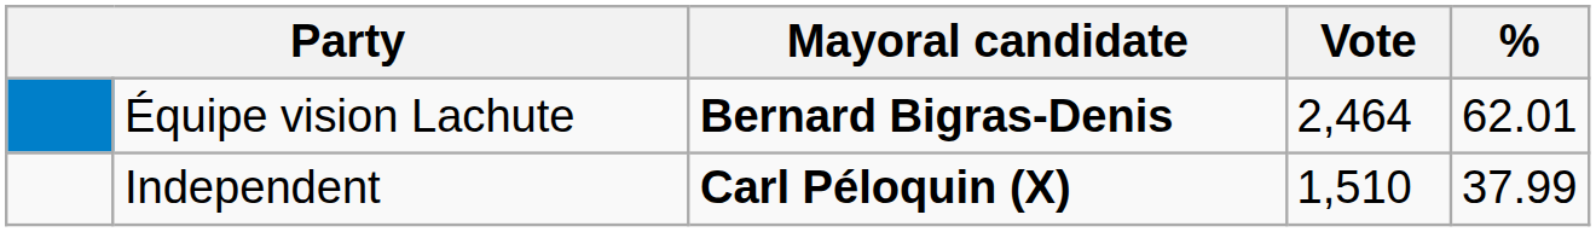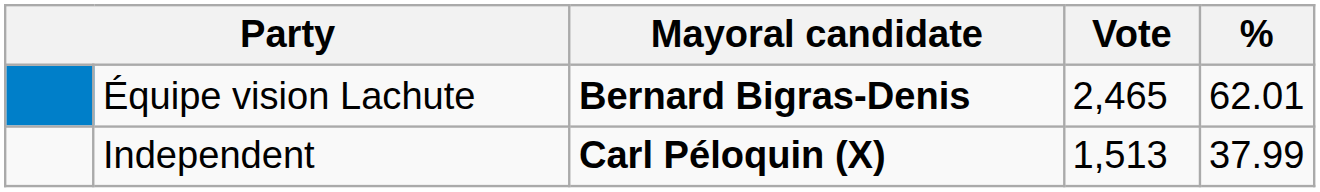 <table class="wikitable">
 <tr>
 <th bgcolor="#DDDDFF" width="230px" colspan="2">Party</th>
 <th bgcolor="#DDDDFF" width="200px">Mayoral candidate</th>
 <th bgcolor="#DDDDFF" width="50px">Vote</th>
 <th bgcolor="#DDDDFF" width="30px">%</th>
 </tr>
 <tr>
 <td bgcolor=#007fc9 width="30px"> </td>
 <td>Équipe vision Lachute</td>
 <td><strong>Bernard Bigras-Denis</strong></td>
-<td>2,464</td>
+<td>2,465</td>
 <td>62.01</td>
 </tr>
 <tr>
 <td> </td>
 <td>Independent</td>
 <td><strong>Carl Péloquin (X)</strong></td>
-<td>1,510</td>
+<td>1,513</td>
 <td>37.99</td>
 </tr>
 </table>
